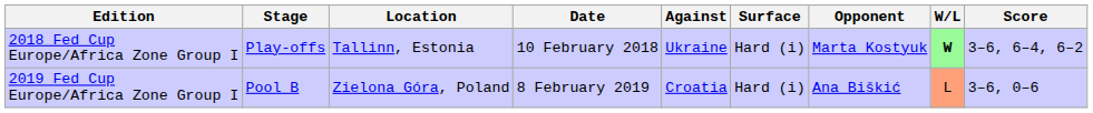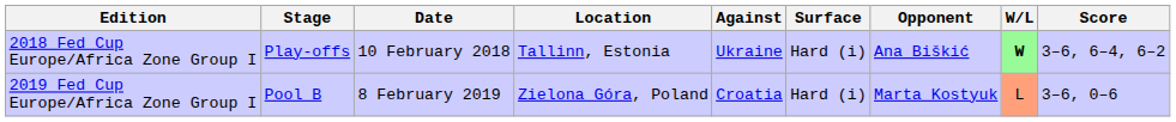 <table class=wikitable style=font-size:97%>
 <tr>
 <th>Edition</th>
 <th>Stage</th>
+<th>Date</th>
 <th>Location</th>
-<th>Date</th>
 <th>Against</th>
 <th>Surface</th>
 <th>Opponent</th>
 <th>W/L</th>
 <th>Score</th>
 </tr>
 <tr style="background:#CCCCFF;">
 <td><a href='#'>2018 Fed Cup</a> <br> Europe/Africa Zone Group I</td>
 <td><a href='#'>Play-offs</a></td>
+<td>10 February 2018</td>
 <td><a href='#'>Tallinn</a>, Estonia</td>
-<td>10 February 2018</td>
 <td> <a href='#'>Ukraine</a></td>
 <td>Hard (i)</td>
-<td><a href='#'>Marta Kostyuk</a></td>
+<td><a href='#'>Ana Biškić</a></td>
 <td style="text-align:center; background:#98fb98;"><strong>W</strong></td>
 <td>3–6, 6–4, 6–2</td>
 </tr>
 <tr style="background:#CCCCFF;">
 <td><a href='#'>2019 Fed Cup</a> <br> Europe/Africa Zone Group I</td>
 <td><a href='#'>Pool B</a></td>
+<td>8 February 2019</td>
 <td><a href='#'>Zielona Góra</a>, Poland</td>
-<td>8 February 2019</td>
 <td> <a href='#'>Croatia</a></td>
 <td>Hard (i)</td>
-<td><a href='#'>Ana Biškić</a></td>
+<td><a href='#'>Marta Kostyuk</a></td>
 <td style="text-align:center; background:#ffa07a;">L</td>
 <td>3–6, 0–6</td>
 </tr>
 </table>
